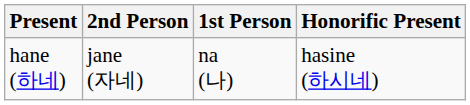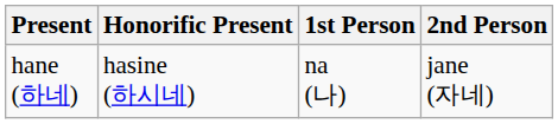 <table class="wikitable">
 <tr>
 <th>Present</th>
+<th>Honorific Present</th>
+<th>1st Person</th>
 <th>2nd Person</th>
-<th>1st Person</th>
-<th>Honorific Present</th>
 </tr>
 <tr>
 <td>hane<br>(<a href='#'>하네</a>)</td>
+<td>hasine<br>(<a href='#'>하시네</a>)</td>
+<td>na<br>(나)</td>
 <td>jane<br>(자네)</td>
-<td>na<br>(나)</td>
-<td>hasine<br>(<a href='#'>하시네</a>)</td>
 </tr>
 </table>
